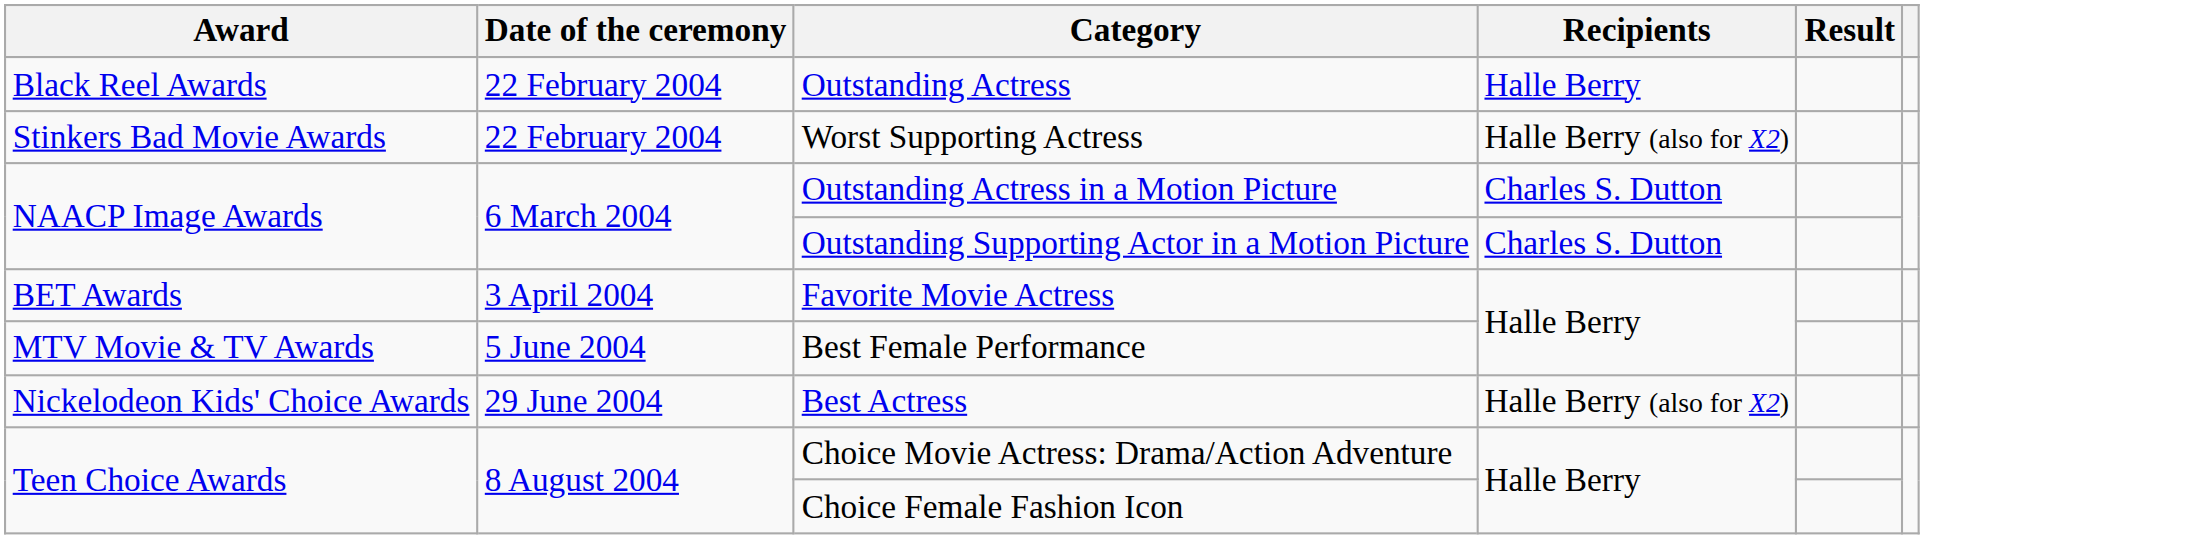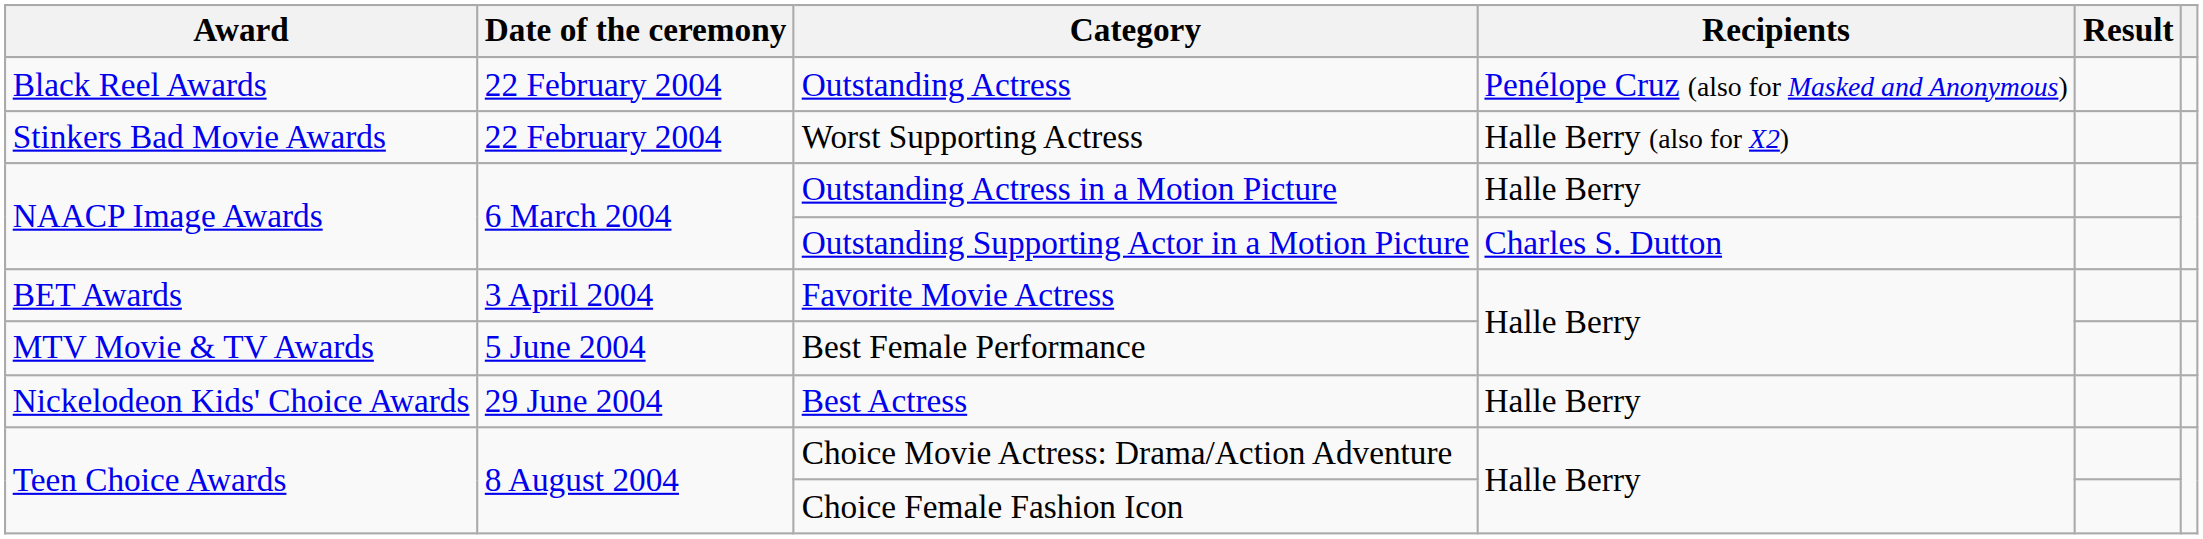 <table class="wikitable plainrowheaders sortable">
 <tr>
 <th scope="col">Award</th>
 <th scope="col">Date of the ceremony</th>
 <th scope="col">Category</th>
 <th scope="col">Recipients</th>
 <th scope="col">Result</th>
 <th class="unsortable" scope="col"></th>
 </tr>
 <tr>
 <td><a href='#'>Black Reel Awards</a></td>
 <td><a href='#'>22 February 2004</a></td>
 <td><a href='#'>Outstanding Actress</a></td>
-<td><a href='#'>Halle Berry</a></td>
+<td><a href='#'>Penélope Cruz</a> <small>(also for <em><a href='#'>Masked and Anonymous</a></em>)</small></td>
 <td></td>
 <td></td>
 </tr>
 <tr>
 <td><a href='#'>Stinkers Bad Movie Awards</a></td>
 <td><a href='#'>22 February 2004</a></td>
 <td>Worst Supporting Actress</td>
 <td>Halle Berry <small>(also for <a href='#'><em>X2</em></a>)</small></td>
 <td></td>
 <td></td>
 </tr>
 <tr>
 <td rowspan="2"><a href='#'>NAACP Image Awards</a></td>
 <td rowspan="2"><a href='#'>6 March 2004</a></td>
 <td><a href='#'>Outstanding Actress in a Motion Picture</a></td>
-<td><a href='#'>Charles S. Dutton</a></td>
+<td>Halle Berry</td>
 <td></td>
 <td rowspan="2"></td>
 </tr>
 <tr>
 <td><a href='#'>Outstanding Supporting Actor in a Motion Picture</a></td>
 <td><a href='#'>Charles S. Dutton</a></td>
 <td></td>
 </tr>
 <tr>
 <td><a href='#'>BET Awards</a></td>
 <td><a href='#'>3 April 2004</a></td>
 <td><a href='#'>Favorite Movie Actress</a></td>
 <td rowspan="2">Halle Berry</td>
 <td></td>
 <td></td>
 </tr>
 <tr>
 <td><a href='#'>MTV Movie & TV Awards</a></td>
 <td><a href='#'>5 June 2004</a></td>
 <td>Best Female Performance</td>
 <td></td>
 <td></td>
 </tr>
 <tr>
 <td><a href='#'>Nickelodeon Kids' Choice Awards</a></td>
 <td><a href='#'>29 June 2004</a></td>
 <td><a href='#'>Best Actress</a></td>
-<td>Halle Berry <small>(also for <a href='#'><em>X2</em></a>)</small></td>
+<td>Halle Berry</td>
 <td></td>
 <td></td>
 </tr>
 <tr>
 <td rowspan="2"><a href='#'>Teen Choice Awards</a></td>
 <td rowspan="2"><a href='#'>8 August 2004</a></td>
 <td>Choice Movie Actress: Drama/Action Adventure</td>
 <td rowspan="2">Halle Berry</td>
 <td></td>
 <td rowspan="2"></td>
 </tr>
 <tr>
 <td>Choice Female Fashion Icon</td>
 <td></td>
 </tr>
 </table>
